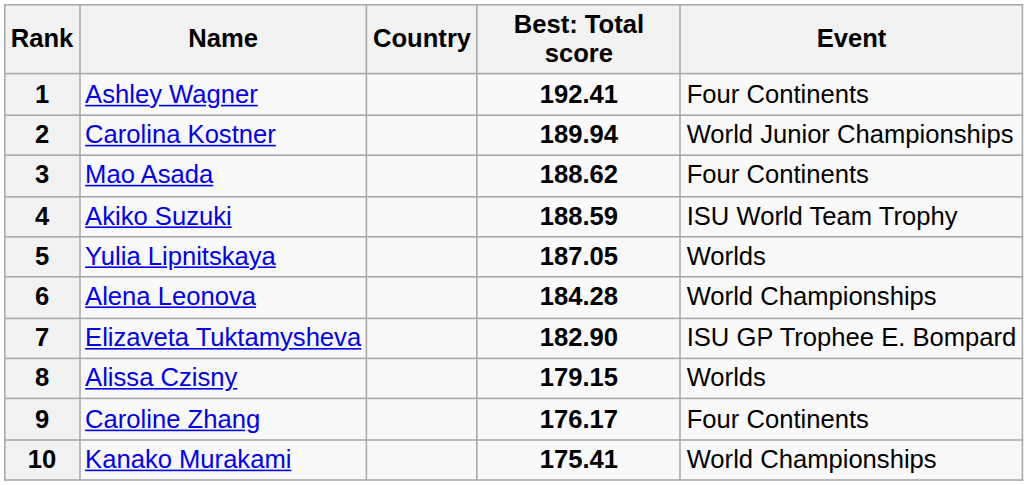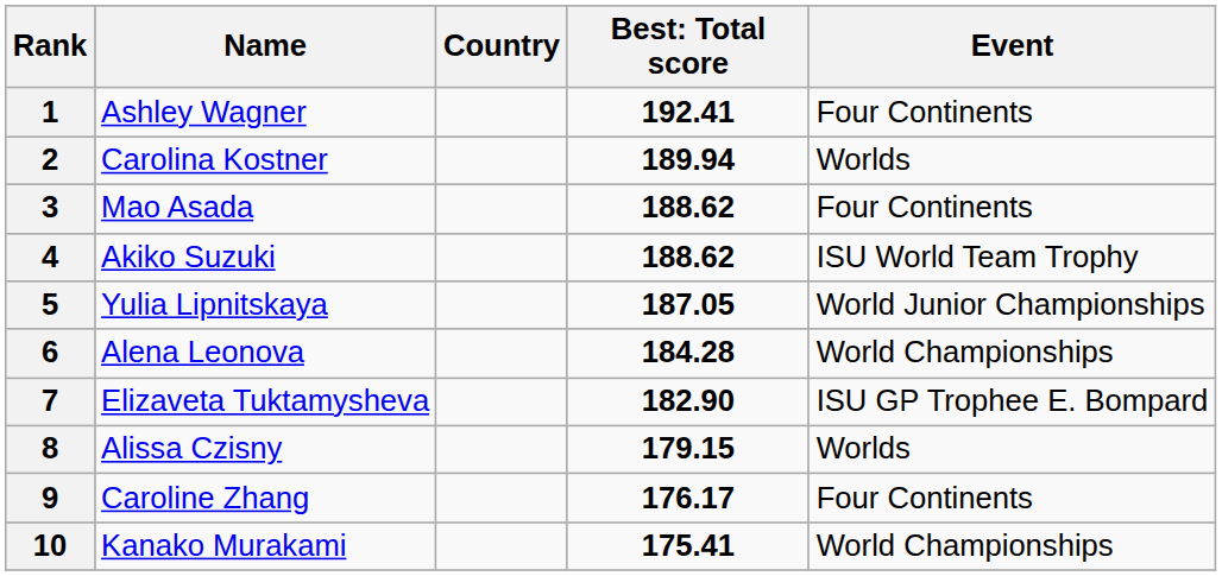 <table class="wikitable sortable">
 <tr>
 <th>Rank</th>
 <th>Name</th>
 <th>Country</th>
 <th width=120px>Best: Total score</th>
 <th>Event</th>
 </tr>
 <tr>
 <th>1</th>
 <td><a href='#'>Ashley Wagner</a></td>
 <td align=center></td>
 <td align=center><strong>192.41</strong></td>
 <td>Four Continents</td>
 </tr>
 <tr>
 <th>2</th>
 <td><a href='#'>Carolina Kostner</a></td>
 <td align=center></td>
 <td align=center><strong>189.94</strong></td>
-<td>World Junior Championships</td>
+<td>Worlds</td>
 </tr>
 <tr>
 <th>3</th>
 <td><a href='#'>Mao Asada</a></td>
 <td align=center></td>
 <td align=center><strong>188.62</strong></td>
 <td>Four Continents</td>
 </tr>
 <tr>
 <th>4</th>
 <td><a href='#'>Akiko Suzuki</a></td>
 <td align=center></td>
-<td align=center><strong>188.59</strong></td>
+<td align=center><strong>188.62</strong></td>
 <td>ISU World Team Trophy</td>
 </tr>
 <tr>
 <th>5</th>
 <td><a href='#'>Yulia Lipnitskaya</a></td>
 <td align=center></td>
 <td align=center><strong>187.05</strong></td>
-<td>Worlds</td>
+<td>World Junior Championships</td>
 </tr>
 <tr>
 <th>6</th>
 <td><a href='#'>Alena Leonova</a></td>
 <td align=center></td>
 <td align=center><strong>184.28</strong></td>
 <td>World Championships</td>
 </tr>
 <tr>
 <th>7</th>
 <td><a href='#'>Elizaveta Tuktamysheva</a></td>
 <td align=center></td>
 <td align=center><strong>182.90</strong></td>
 <td>ISU GP Trophee E. Bompard</td>
 </tr>
 <tr>
 <th>8</th>
 <td><a href='#'>Alissa Czisny</a></td>
 <td align=center></td>
 <td align=center><strong>179.15</strong></td>
 <td>Worlds</td>
 </tr>
 <tr>
 <th>9</th>
 <td><a href='#'>Caroline Zhang</a></td>
 <td align=center></td>
 <td align=center><strong>176.17</strong></td>
 <td>Four Continents</td>
 </tr>
 <tr>
 <th>10</th>
 <td><a href='#'>Kanako Murakami</a></td>
 <td align=center></td>
 <td align=center><strong>175.41</strong></td>
 <td>World Championships</td>
 </tr>
 </table>
